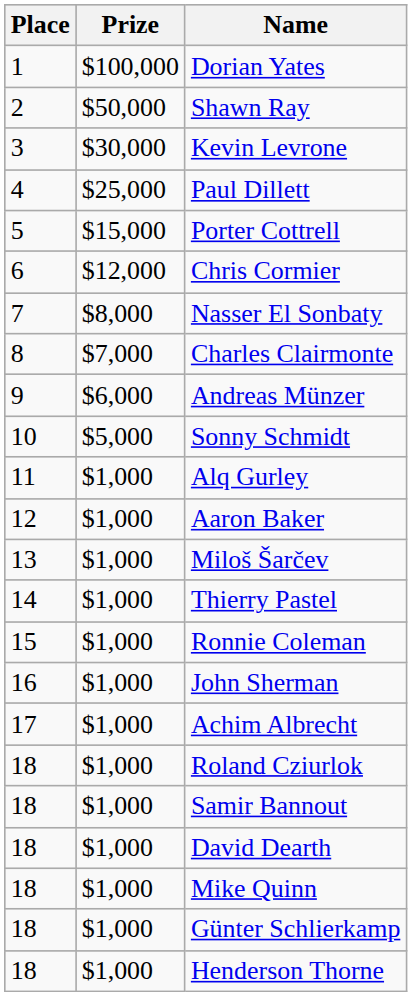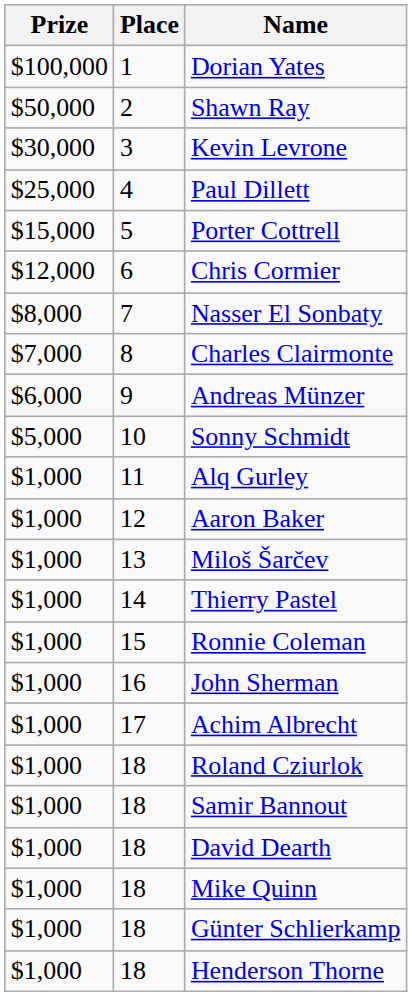 <table class="wikitable">
 <tr>
+<th>Prize</th>
 <th>Place</th>
-<th>Prize</th>
 <th>Name</th>
 </tr>
 <tr>
+<td>$100,000</td>
 <td>1</td>
-<td>$100,000</td>
 <td> <a href='#'>Dorian Yates</a></td>
 </tr>
 <tr>
+<td>$50,000</td>
 <td>2</td>
-<td>$50,000</td>
 <td> <a href='#'>Shawn Ray</a></td>
 </tr>
 <tr>
+<td>$30,000</td>
 <td>3</td>
-<td>$30,000</td>
 <td> <a href='#'>Kevin Levrone</a></td>
 </tr>
 <tr>
+<td>$25,000</td>
 <td>4</td>
-<td>$25,000</td>
 <td> <a href='#'>Paul Dillett</a></td>
 </tr>
 <tr>
+<td>$15,000</td>
 <td>5</td>
-<td>$15,000</td>
 <td> <a href='#'>Porter Cottrell</a></td>
 </tr>
 <tr>
+<td>$12,000</td>
 <td>6</td>
-<td>$12,000</td>
 <td> <a href='#'>Chris Cormier</a></td>
 </tr>
 <tr>
+<td>$8,000</td>
 <td>7</td>
-<td>$8,000</td>
 <td> <a href='#'>Nasser El Sonbaty</a></td>
 </tr>
 <tr>
+<td>$7,000</td>
 <td>8</td>
-<td>$7,000</td>
 <td> <a href='#'>Charles Clairmonte</a></td>
 </tr>
 <tr>
+<td>$6,000</td>
 <td>9</td>
-<td>$6,000</td>
 <td> <a href='#'>Andreas Münzer</a></td>
 </tr>
 <tr>
+<td>$5,000</td>
 <td>10</td>
-<td>$5,000</td>
 <td> <a href='#'>Sonny Schmidt</a></td>
 </tr>
 <tr>
+<td>$1,000</td>
 <td>11</td>
-<td>$1,000</td>
 <td> <a href='#'>Alq Gurley</a></td>
 </tr>
 <tr>
+<td>$1,000</td>
 <td>12</td>
-<td>$1,000</td>
 <td> <a href='#'>Aaron Baker</a></td>
 </tr>
 <tr>
+<td>$1,000</td>
 <td>13</td>
-<td>$1,000</td>
 <td> <a href='#'>Miloš Šarčev</a></td>
 </tr>
 <tr>
+<td>$1,000</td>
 <td>14</td>
-<td>$1,000</td>
 <td> <a href='#'>Thierry Pastel</a></td>
 </tr>
 <tr>
+<td>$1,000</td>
 <td>15</td>
-<td>$1,000</td>
 <td> <a href='#'>Ronnie Coleman</a></td>
 </tr>
 <tr>
+<td>$1,000</td>
 <td>16</td>
-<td>$1,000</td>
 <td> <a href='#'>John Sherman</a></td>
 </tr>
 <tr>
+<td>$1,000</td>
 <td>17</td>
-<td>$1,000</td>
 <td> <a href='#'>Achim Albrecht</a></td>
 </tr>
 <tr>
+<td>$1,000</td>
 <td>18</td>
-<td>$1,000</td>
 <td> <a href='#'>Roland Cziurlok</a></td>
 </tr>
 <tr>
+<td>$1,000</td>
 <td>18</td>
-<td>$1,000</td>
 <td> <a href='#'>Samir Bannout</a></td>
 </tr>
 <tr>
+<td>$1,000</td>
 <td>18</td>
-<td>$1,000</td>
 <td> <a href='#'>David Dearth</a></td>
 </tr>
 <tr>
+<td>$1,000</td>
 <td>18</td>
-<td>$1,000</td>
 <td> <a href='#'>Mike Quinn</a></td>
 </tr>
 <tr>
+<td>$1,000</td>
 <td>18</td>
-<td>$1,000</td>
 <td> <a href='#'>Günter Schlierkamp</a></td>
 </tr>
 <tr>
+<td>$1,000</td>
 <td>18</td>
-<td>$1,000</td>
 <td> <a href='#'>Henderson Thorne</a></td>
 </tr>
 </table>
